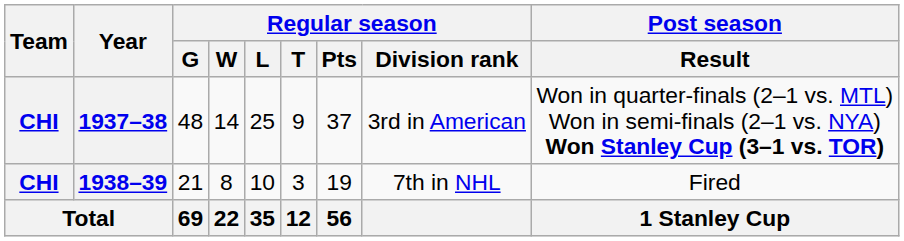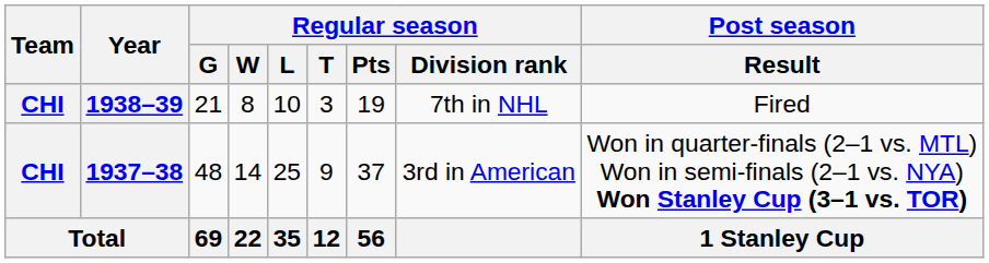 <table class="wikitable" style="font-size: 95%; text-align:center;">
 <tr>
 <th rowspan="2">Team</th>
 <th rowspan="2">Year</th>
 <th colspan="6"><a href='#'>Regular season</a></th>
 <th colspan="1"><a href='#'>Post season</a></th>
 </tr>
 <tr>
 <th>G</th>
 <th>W</th>
 <th>L</th>
 <th>T</th>
 <th>Pts</th>
 <th>Division rank</th>
 <th>Result</th>
 </tr>
 <tr>
 <th><a href='#'>CHI</a></th>
+<th><a href='#'>1938–39</a></th>
+<td>21</td>
+<td>8</td>
+<td>10</td>
+<td>3</td>
+<td>19</td>
+<td>7th in <a href='#'>NHL</a></td>
+<td>Fired</td>
+</tr>
+<tr>
+<th><a href='#'>CHI</a></th>
 <th><a href='#'>1937–38</a></th>
 <td>48</td>
 <td>14</td>
 <td>25</td>
 <td>9</td>
 <td>37</td>
 <td>3rd in <a href='#'>American</a></td>
 <td>Won in quarter-finals (2–1 vs. <a href='#'>MTL</a>) <br> Won in semi-finals (2–1 vs. <a href='#'>NYA</a>) <br> <strong>Won <a href='#'>Stanley Cup</a> (3–1 vs. <a href='#'>TOR</a>)</strong></td>
-</tr>
-<tr>
-<th><a href='#'>CHI</a></th>
-<th><a href='#'>1938–39</a></th>
-<td>21</td>
-<td>8</td>
-<td>10</td>
-<td>3</td>
-<td>19</td>
-<td>7th in <a href='#'>NHL</a></td>
-<td>Fired</td>
 </tr>
 <tr>
 <th colspan="2">Total</th>
 <th>69</th>
 <th>22</th>
 <th>35</th>
 <th>12</th>
 <th>56</th>
 <th></th>
 <th>1 Stanley Cup</th>
 </tr>
 </table>
